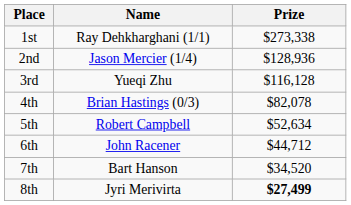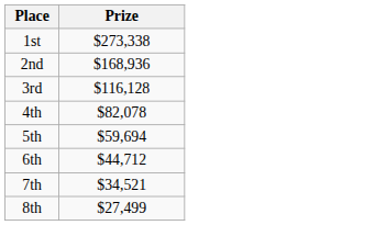 <table class="wikitable">
 <tr>
 <th width="50">Place</th>
-<th width="200">Name</th>
 <th width="125">Prize</th>
 </tr>
 <tr>
 <td align = "center">1st</td>
-<td align = "center">Ray Dehkharghani (1/1)</td>
 <td align = "center">$273,338</td>
 </tr>
 <tr>
 <td align = "center">2nd</td>
-<td align = "center"><a href='#'>Jason Mercier</a> (1/4)</td>
-<td align = "center">$128,936</td>
+<td align = "center">$168,936</td>
 </tr>
 <tr>
 <td align = "center">3rd</td>
-<td align = "center">Yueqi Zhu</td>
 <td align = "center">$116,128</td>
 </tr>
 <tr>
 <td align = "center">4th</td>
-<td align = "center"><a href='#'>Brian Hastings</a> (0/3)</td>
 <td align = "center">$82,078</td>
 </tr>
 <tr>
 <td align = "center">5th</td>
-<td align = "center"><a href='#'>Robert Campbell</a></td>
-<td align = "center">$52,634</td>
+<td align = "center">$59,694</td>
 </tr>
 <tr>
 <td align = "center">6th</td>
-<td align = "center"><a href='#'>John Racener</a></td>
 <td align = "center">$44,712</td>
 </tr>
 <tr>
 <td align = "center">7th</td>
-<td align = "center">Bart Hanson</td>
-<td align = "center">$34,520</td>
+<td align = "center">$34,521</td>
 </tr>
 <tr>
 <td align = "center">8th</td>
-<td align = "center">Jyri Merivirta</td>
-<td align = "center"><strong>$27,499</strong></td>
+<td align = "center">$27,499</td>
 </tr>
 </table>
